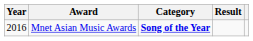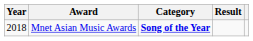 <table class="wikitable" style="text-align:center;">
 <tr>
 <th>Year</th>
 <th>Award</th>
 <th>Category</th>
 <th>Result</th>
 <th></th>
 </tr>
 <tr>
-<td>2016</td>
+<td>2018</td>
 <td><a href='#'>Mnet Asian Music Awards</a></td>
 <td><strong><a href='#'>Song of the Year</a></strong></td>
 <td></td>
 <td></td>
 </tr>
 </table>
